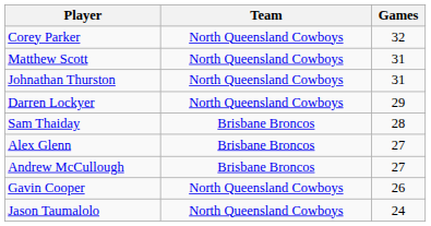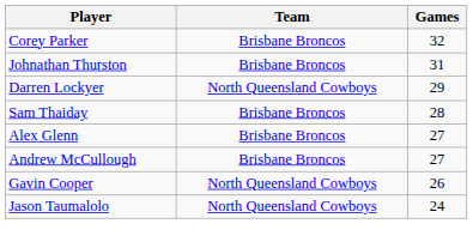 <table class="wikitable" style="text-align:center;">
 <tr>
 <th style="width:11em">Player</th>
 <th style="width:15em">Team</th>
 <th style="width:3.5em">Games</th>
 </tr>
 <tr>
 <td style="text-align:left;"><a href='#'>Corey Parker</a></td>
-<td> <a href='#'>North Queensland Cowboys</a></td>
+<td> <a href='#'>Brisbane Broncos</a></td>
 <td>32</td>
 </tr>
 <tr>
-<td style="text-align:left;"><a href='#'>Matthew Scott</a></td>
-<td> <a href='#'>North Queensland Cowboys</a></td>
-<td>31</td>
-</tr>
-<tr>
 <td style="text-align:left;"><a href='#'>Johnathan Thurston</a></td>
-<td> <a href='#'>North Queensland Cowboys</a></td>
+<td> <a href='#'>Brisbane Broncos</a></td>
 <td>31</td>
 </tr>
 <tr>
 <td style="text-align:left;"><a href='#'>Darren Lockyer</a></td>
 <td> <a href='#'>North Queensland Cowboys</a></td>
 <td>29</td>
 </tr>
 <tr>
 <td style="text-align:left;"><a href='#'>Sam Thaiday</a></td>
 <td> <a href='#'>Brisbane Broncos</a></td>
 <td>28</td>
 </tr>
 <tr>
 <td style="text-align:left;"><a href='#'>Alex Glenn</a></td>
 <td> <a href='#'>Brisbane Broncos</a></td>
 <td>27</td>
 </tr>
 <tr>
 <td style="text-align:left;"><a href='#'>Andrew McCullough</a></td>
 <td> <a href='#'>Brisbane Broncos</a></td>
 <td>27</td>
 </tr>
 <tr>
 <td style="text-align:left;"><a href='#'>Gavin Cooper</a></td>
 <td> <a href='#'>North Queensland Cowboys</a></td>
 <td>26</td>
 </tr>
 <tr>
 <td style="text-align:left;"><a href='#'>Jason Taumalolo</a></td>
 <td> <a href='#'>North Queensland Cowboys</a></td>
 <td>24</td>
 </tr>
 </table>
